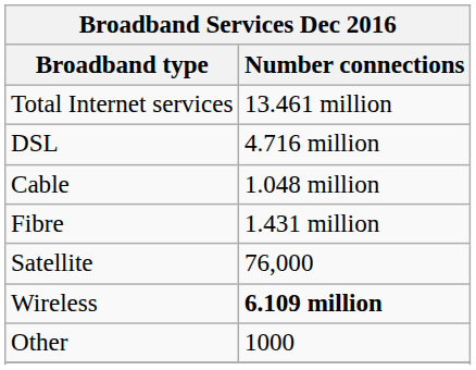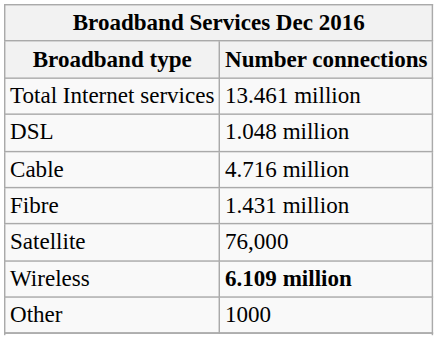 <table class="wikitable">
 <tr>
 <th colspan=2>Broadband Services Dec 2016</th>
 </tr>
 <tr>
 <th>Broadband type</th>
 <th>Number connections</th>
 </tr>
 <tr>
 <td>Total Internet services</td>
 <td>13.461 million</td>
 </tr>
 <tr>
 <td>DSL</td>
-<td>4.716 million</td>
+<td>1.048 million</td>
 </tr>
 <tr>
 <td>Cable</td>
-<td>1.048 million</td>
+<td>4.716 million</td>
 </tr>
 <tr>
 <td>Fibre</td>
 <td>1.431 million</td>
 </tr>
 <tr>
 <td>Satellite</td>
 <td>76,000</td>
 </tr>
 <tr>
 <td>Wireless</td>
 <td><strong>6.109 million</strong></td>
 </tr>
 <tr>
 <td>Other</td>
 <td>1000</td>
 </tr>
 <tr>
 </tr>
 <tr>
 </tr>
 </table>
